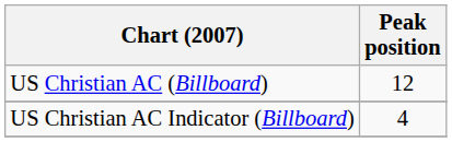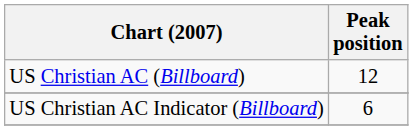 <table class="wikitable sortable plainrowheaders" style="text-align:center">
 <tr>
 <th scope="col">Chart (2007)</th>
 <th scope="col">Peak<br> position</th>
 </tr>
 <tr>
 <td align="left">US <a href='#'>Christian AC</a> (<em><a href='#'>Billboard</a></em>)</td>
 <td>12</td>
 </tr>
 <tr>
 </tr>
 <tr>
 </tr>
 <tr>
 <td align="left">US Christian AC Indicator (<em><a href='#'>Billboard</a></em>)</td>
-<td align="center">4</td>
+<td align="center">6</td>
 </tr>
 <tr>
 </tr>
 </table>
